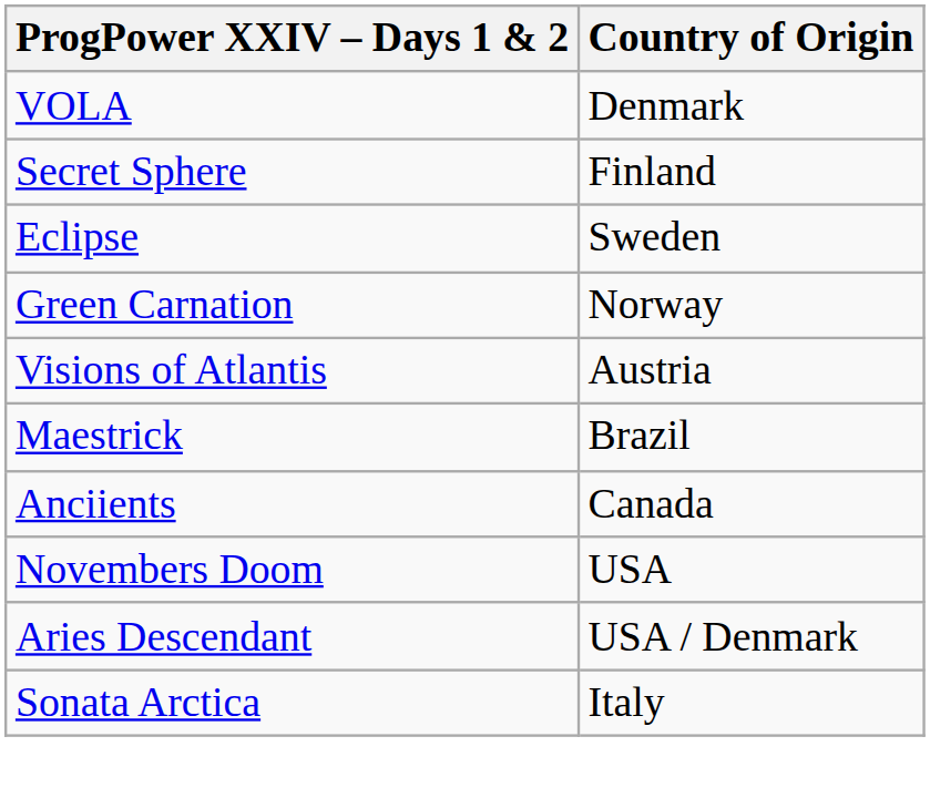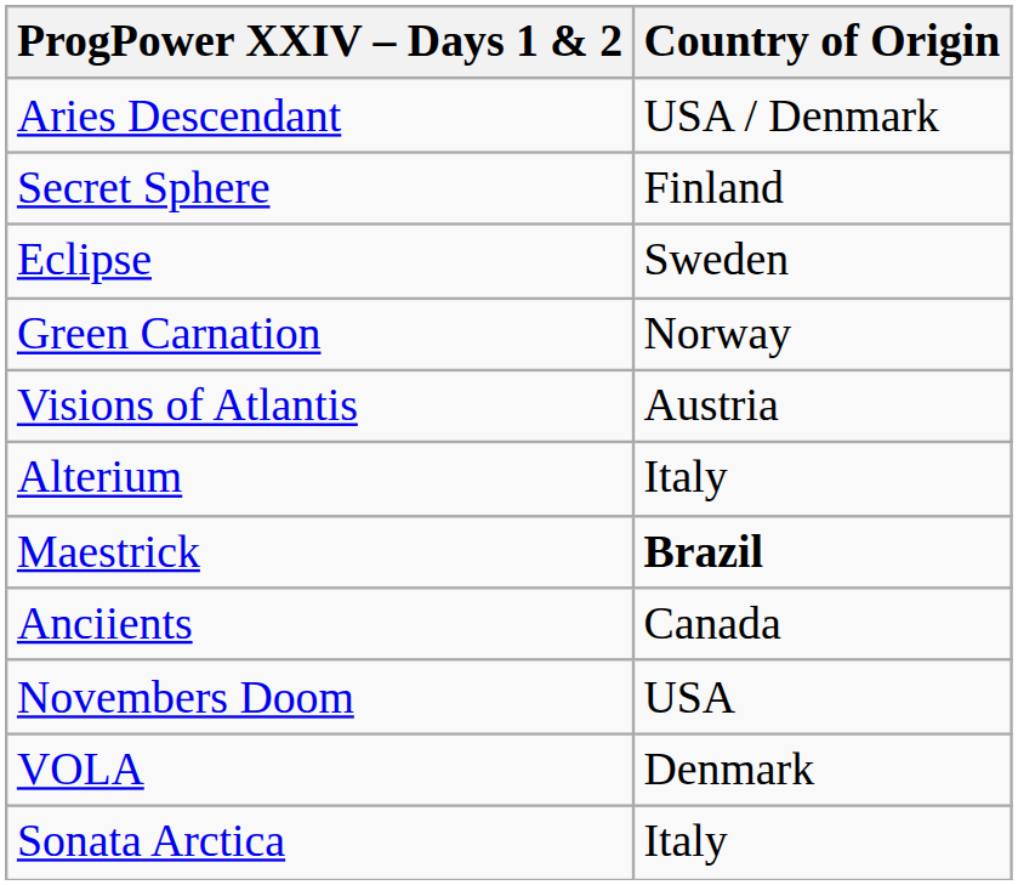 <table class="wikitable">
 <tr>
 <th>ProgPower XXIV – Days 1 & 2</th>
 <th>Country of Origin</th>
 </tr>
 <tr>
-<td><a href='#'>VOLA</a></td>
-<td>Denmark</td>
+<td><a href='#'>Aries Descendant</a></td>
+<td>USA / Denmark</td>
 </tr>
 <tr>
 <td><a href='#'>Secret Sphere</a></td>
 <td>Finland</td>
 </tr>
 <tr>
 <td><a href='#'> Eclipse</a></td>
 <td>Sweden</td>
 </tr>
 <tr>
 <td><a href='#'>Green Carnation</a></td>
 <td>Norway</td>
 </tr>
 <tr>
 <td><a href='#'>Visions of Atlantis</a></td>
 <td>Austria</td>
 </tr>
 <tr>
+<td><a href='#'>Alterium</a></td>
+<td>Italy</td>
+</tr>
+<tr>
 <td><a href='#'>Maestrick</a></td>
-<td>Brazil</td>
+<td><strong>Brazil</strong></td>
 </tr>
 <tr>
 <td><a href='#'>Anciients</a></td>
 <td>Canada</td>
 </tr>
 <tr>
 <td><a href='#'>Novembers Doom</a></td>
 <td>USA</td>
 </tr>
 <tr>
-<td><a href='#'>Aries Descendant</a></td>
-<td>USA / Denmark</td>
+<td><a href='#'>VOLA</a></td>
+<td>Denmark</td>
 </tr>
 <tr>
 <td><a href='#'>Sonata Arctica</a></td>
 <td>Italy</td>
 </tr>
 </table>
